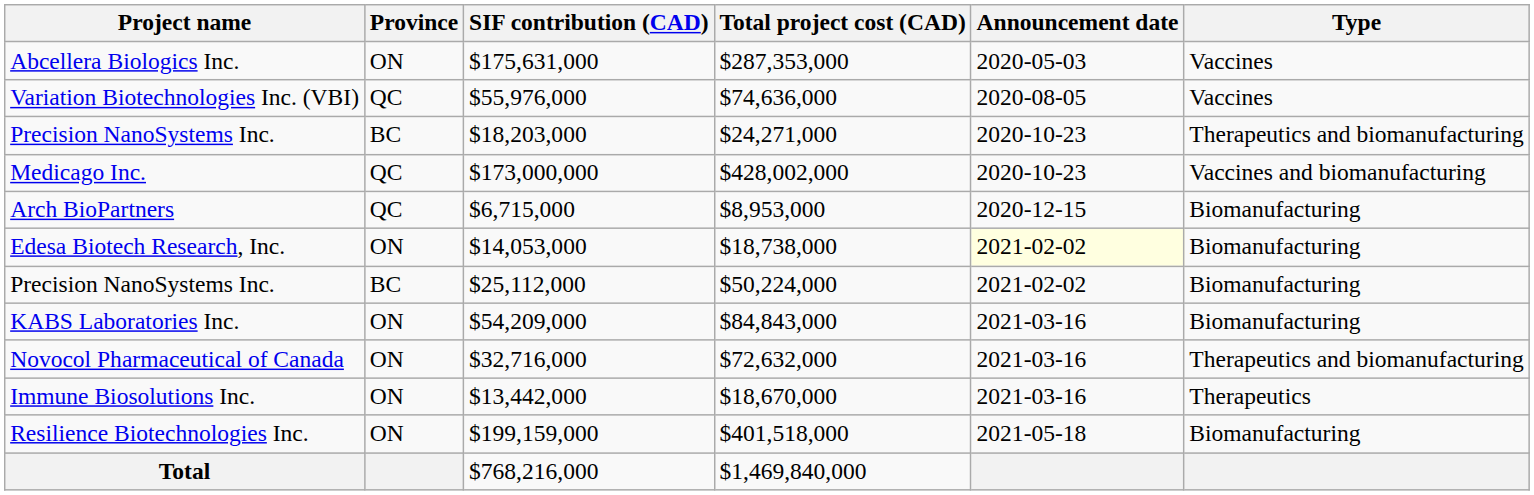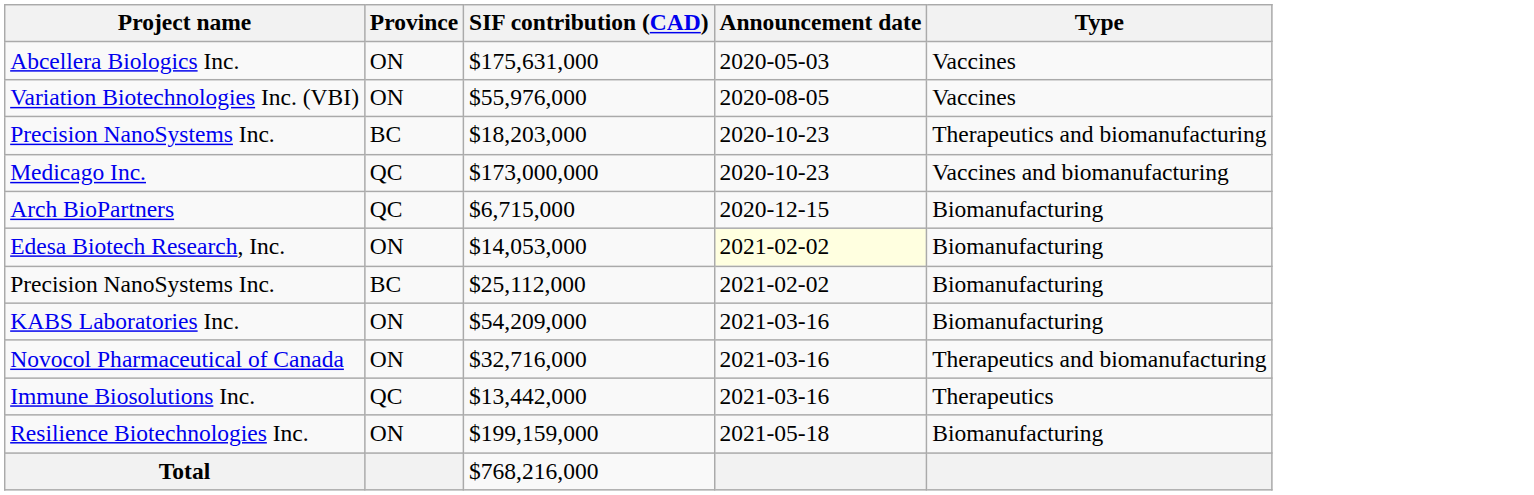 <table class="wikitable sortable">
 <tr>
 <th>Project name</th>
 <th>Province</th>
 <th>SIF contribution (<a href='#'>CAD</a>)</th>
-<th>Total project cost (CAD)</th>
 <th>Announcement date</th>
 <th>Type</th>
 </tr>
 <tr>
 <td><a href='#'>Abcellera Biologics</a> Inc.</td>
 <td>ON</td>
 <td>$175,631,000</td>
-<td>$287,353,000</td>
 <td>2020-05-03</td>
 <td>Vaccines</td>
 </tr>
 <tr>
 <td><a href='#'>Variation Biotechnologies</a> Inc. (VBI)</td>
-<td>QC</td>
+<td>ON</td>
 <td>$55,976,000</td>
-<td>$74,636,000</td>
 <td>2020-08-05</td>
 <td>Vaccines</td>
 </tr>
 <tr>
 <td><a href='#'>Precision NanoSystems</a> Inc.</td>
 <td>BC</td>
 <td>$18,203,000</td>
-<td>$24,271,000</td>
 <td>2020-10-23</td>
 <td>Therapeutics and biomanufacturing</td>
 </tr>
 <tr>
 <td><a href='#'>Medicago Inc.</a></td>
 <td>QC</td>
 <td>$173,000,000</td>
-<td>$428,002,000</td>
 <td>2020-10-23</td>
 <td>Vaccines and biomanufacturing</td>
 </tr>
 <tr>
 <td><a href='#'>Arch BioPartners</a></td>
 <td>QC</td>
 <td>$6,715,000</td>
-<td>$8,953,000</td>
 <td>2020-12-15</td>
 <td>Biomanufacturing</td>
 </tr>
 <tr>
 <td><a href='#'>Edesa Biotech Research</a>, Inc.</td>
 <td>ON</td>
 <td>$14,053,000</td>
-<td>$18,738,000</td>
 <td style="background: lightyellow;">2021-02-02</td>
 <td>Biomanufacturing</td>
 </tr>
 <tr>
 <td>Precision NanoSystems Inc.</td>
 <td>BC</td>
 <td>$25,112,000</td>
-<td>$50,224,000</td>
 <td>2021-02-02</td>
 <td>Biomanufacturing</td>
 </tr>
 <tr>
 <td><a href='#'>KABS Laboratories</a> Inc.</td>
 <td>ON</td>
 <td>$54,209,000</td>
-<td>$84,843,000</td>
 <td>2021-03-16</td>
 <td>Biomanufacturing</td>
 </tr>
 <tr>
 <td><a href='#'>Novocol Pharmaceutical of Canada</a></td>
 <td>ON</td>
 <td>$32,716,000</td>
-<td>$72,632,000</td>
 <td>2021-03-16</td>
 <td>Therapeutics and biomanufacturing</td>
 </tr>
 <tr>
 <td><a href='#'>Immune Biosolutions</a> Inc.</td>
-<td>ON</td>
+<td>QC</td>
 <td>$13,442,000</td>
-<td>$18,670,000</td>
 <td>2021-03-16</td>
 <td>Therapeutics</td>
 </tr>
 <tr>
 <td><a href='#'>Resilience Biotechnologies</a> Inc.</td>
 <td>ON</td>
 <td>$199,159,000</td>
-<td>$401,518,000</td>
 <td>2021-05-18</td>
 <td>Biomanufacturing</td>
 </tr>
 <tr>
 <th>Total</th>
 <th></th>
 <td>$768,216,000</td>
-<td>$1,469,840,000</td>
 <th></th>
 <th></th>
 </tr>
 </table>
